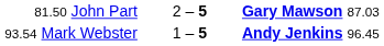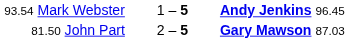 <table style="text-align:center">
 <tr>
 <th width=223></th>
 <th width=100></th>
 <th width=223></th>
 </tr>
 <tr>
+<td align=right><small>93.54</small> <a href='#'>Mark Webster</a> </td>
+<td>1 – <strong>5</strong></td>
+<td align=left> <strong><a href='#'>Andy Jenkins</a></strong> <small>96.45</small></td>
+</tr>
+<tr>
 <td align=right><small>81.50</small> <a href='#'>John Part</a> </td>
 <td>2 – <strong>5</strong></td>
 <td align=left> <strong><a href='#'>Gary Mawson</a></strong> <small>87.03</small></td>
 </tr>
-<tr>
-<td align=right><small>93.54</small> <a href='#'>Mark Webster</a> </td>
-<td>1 – <strong>5</strong></td>
-<td align=left> <strong><a href='#'>Andy Jenkins</a></strong> <small>96.45</small></td>
-</tr>
 </table>
